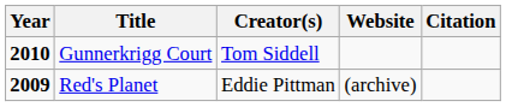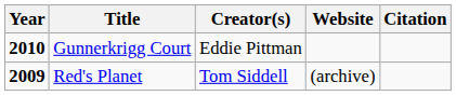 <table class="wikitable" border="1">
 <tr>
 <th>Year</th>
 <th>Title</th>
 <th>Creator(s)</th>
 <th>Website</th>
 <th>Citation</th>
 </tr>
 <tr>
 <td><strong>2010</strong></td>
 <td><a href='#'>Gunnerkrigg Court</a></td>
-<td><a href='#'>Tom Siddell</a></td>
+<td>Eddie Pittman</td>
 <td></td>
 <td></td>
 </tr>
 <tr>
 <td><strong>2009</strong></td>
 <td><a href='#'>Red's Planet</a></td>
-<td>Eddie Pittman</td>
+<td><a href='#'>Tom Siddell</a></td>
 <td> (archive)</td>
 <td></td>
 </tr>
 </table>
